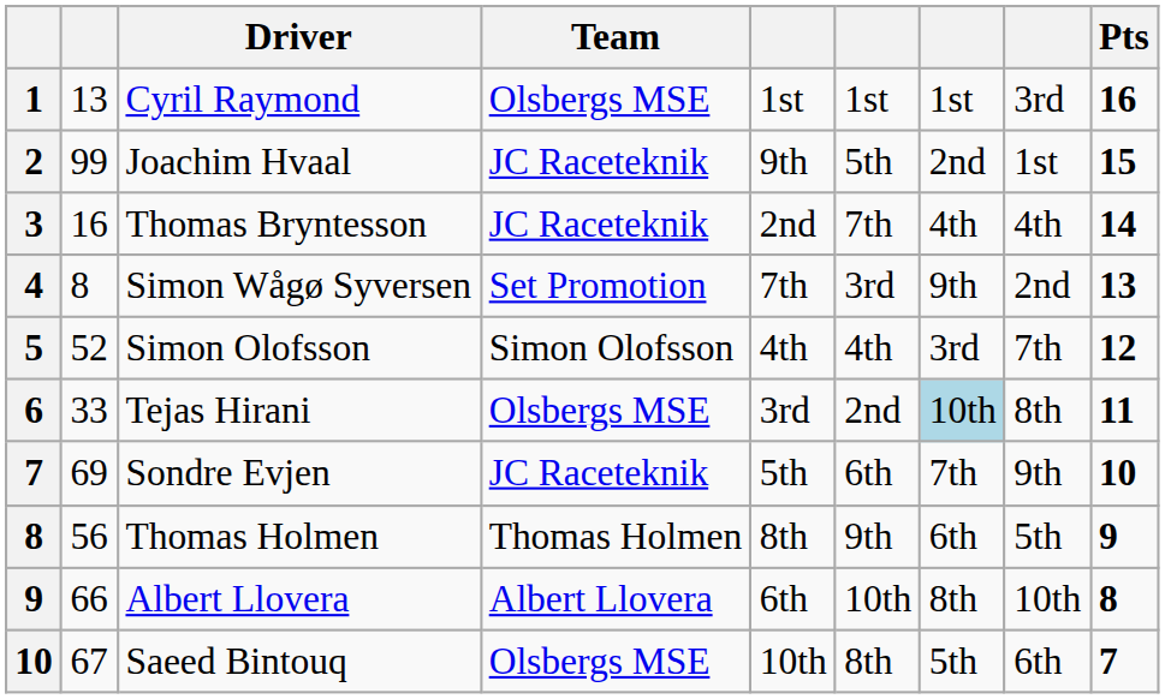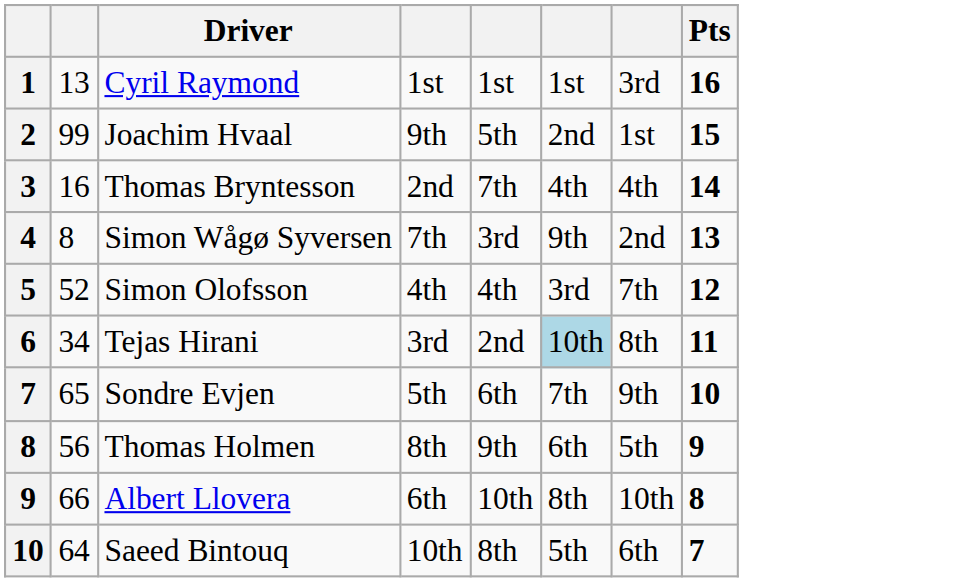 <table class=wikitable style="font-size:95%">
 <tr>
 <th></th>
 <th></th>
 <th>Driver</th>
-<th>Team</th>
 <th></th>
 <th></th>
 <th></th>
 <th></th>
 <th>Pts</th>
 </tr>
 <tr>
 <th>1</th>
 <td>13</td>
 <td> <a href='#'>Cyril Raymond</a></td>
-<td><a href='#'>Olsbergs MSE</a></td>
 <td>1st</td>
 <td>1st</td>
 <td>1st</td>
 <td>3rd</td>
 <td><strong>16</strong></td>
 </tr>
 <tr>
 <th>2</th>
 <td>99</td>
 <td> Joachim Hvaal</td>
-<td><a href='#'>JC Raceteknik</a></td>
 <td>9th</td>
 <td>5th</td>
 <td>2nd</td>
 <td>1st</td>
 <td><strong>15</strong></td>
 </tr>
 <tr>
 <th>3</th>
 <td>16</td>
 <td> Thomas Bryntesson</td>
-<td><a href='#'>JC Raceteknik</a></td>
 <td>2nd</td>
 <td>7th</td>
 <td>4th</td>
 <td>4th</td>
 <td><strong>14</strong></td>
 </tr>
 <tr>
 <th>4</th>
 <td>8</td>
 <td> Simon Wågø Syversen</td>
-<td><a href='#'>Set Promotion</a></td>
 <td>7th</td>
 <td>3rd</td>
 <td>9th</td>
 <td>2nd</td>
 <td><strong>13</strong></td>
 </tr>
 <tr>
 <th>5</th>
 <td>52</td>
 <td> Simon Olofsson</td>
-<td>Simon Olofsson</td>
 <td>4th</td>
 <td>4th</td>
 <td>3rd</td>
 <td>7th</td>
 <td><strong>12</strong></td>
 </tr>
 <tr>
 <th>6</th>
-<td>33</td>
+<td>34</td>
 <td> Tejas Hirani</td>
-<td><a href='#'>Olsbergs MSE</a></td>
 <td>3rd</td>
 <td>2nd</td>
 <td style="background: lightblue;">10th</td>
 <td>8th</td>
 <td><strong>11</strong></td>
 </tr>
 <tr>
 <th>7</th>
-<td>69</td>
+<td>65</td>
 <td> Sondre Evjen</td>
-<td><a href='#'>JC Raceteknik</a></td>
 <td>5th</td>
 <td>6th</td>
 <td>7th</td>
 <td>9th</td>
 <td><strong>10</strong></td>
 </tr>
 <tr>
 <th>8</th>
 <td>56</td>
 <td> Thomas Holmen</td>
-<td>Thomas Holmen</td>
 <td>8th</td>
 <td>9th</td>
 <td>6th</td>
 <td>5th</td>
 <td><strong>9</strong></td>
 </tr>
 <tr>
 <th>9</th>
 <td>66</td>
 <td> <a href='#'>Albert Llovera</a></td>
-<td><a href='#'>Albert Llovera</a></td>
 <td>6th</td>
 <td>10th</td>
 <td>8th</td>
 <td>10th</td>
 <td><strong>8</strong></td>
 </tr>
 <tr>
 <th>10</th>
-<td>67</td>
+<td>64</td>
 <td> Saeed Bintouq</td>
-<td><a href='#'>Olsbergs MSE</a></td>
 <td>10th</td>
 <td>8th</td>
 <td>5th</td>
 <td>6th</td>
 <td><strong>7</strong></td>
 </tr>
 </table>
